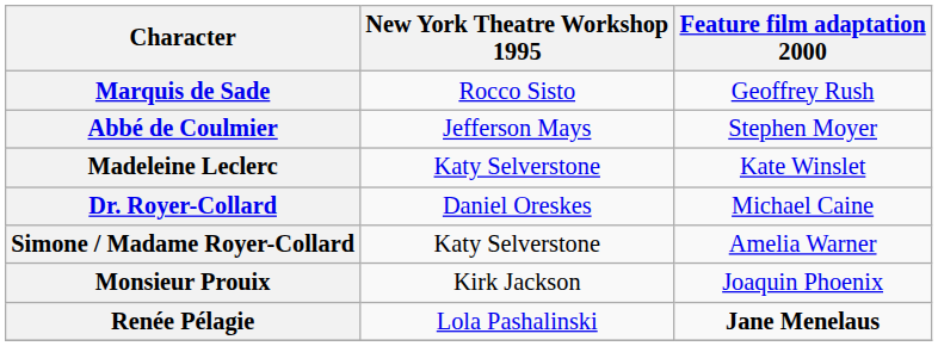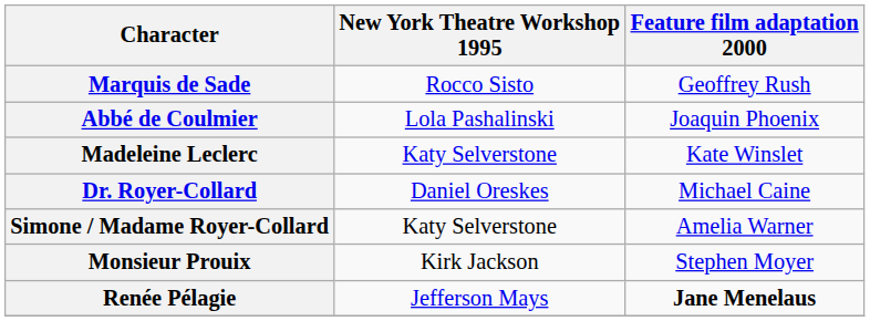 <table class="wikitable">
 <tr>
 <th>Character</th>
 <th>New York Theatre Workshop <br>1995</th>
 <th><a href='#'>Feature film adaptation</a><br> 2000</th>
 </tr>
 <tr>
 <th><a href='#'>Marquis de Sade</a></th>
 <td align="center" ,><a href='#'>Rocco Sisto</a></td>
 <td align="center"><a href='#'>Geoffrey Rush</a></td>
 </tr>
 <tr>
 <th><a href='#'>Abbé de Coulmier</a></th>
-<td align="center"><a href='#'>Jefferson Mays</a></td>
-<td align="center"><a href='#'>Stephen Moyer</a></td>
+<td align="center"><a href='#'>Lola Pashalinski</a></td>
+<td align="center"><a href='#'>Joaquin Phoenix</a></td>
 </tr>
 <tr>
 <th>Madeleine Leclerc</th>
 <td align="center"><a href='#'>Katy Selverstone</a></td>
 <td align="center"><a href='#'>Kate Winslet</a></td>
 </tr>
 <tr>
 <th><a href='#'>Dr. Royer-Collard</a></th>
 <td align="center"><a href='#'>Daniel Oreskes</a></td>
 <td align="center"><a href='#'>Michael Caine</a></td>
 </tr>
 <tr>
 <th>Simone / Madame Royer-Collard</th>
 <td align="center">Katy Selverstone</td>
 <td align="center"><a href='#'>Amelia Warner</a></td>
 </tr>
 <tr>
 <th>Monsieur Prouix</th>
 <td align="center" ,>Kirk Jackson</td>
-<td align="center"><a href='#'>Joaquin Phoenix</a></td>
+<td align="center"><a href='#'>Stephen Moyer</a></td>
 </tr>
 <tr>
 <th>Renée Pélagie</th>
-<td align="center"><a href='#'>Lola Pashalinski</a></td>
+<td align="center"><a href='#'>Jefferson Mays</a></td>
 <td align="center"><strong>Jane Menelaus</strong></td>
 </tr>
 <tr>
 </tr>
 </table>
